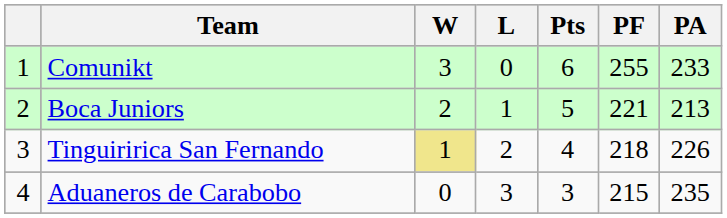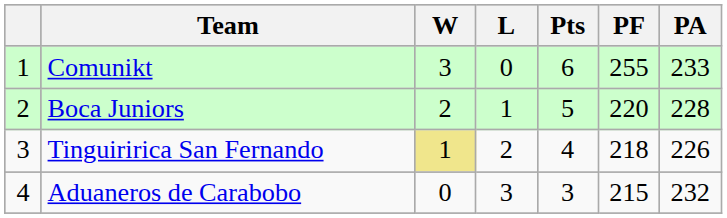 <table class="wikitable" style="text-align: center;">
 <tr>
 <th width=15></th>
 <th width=220>Team</th>
 <th width=30>W</th>
 <th width=30>L</th>
 <th width=30>Pts</th>
 <th width=30>PF</th>
 <th width=30>PA</th>
 </tr>
 <tr style="background:#cfc;">
 <td>1</td>
 <td align="left"> <a href='#'>Comunikt</a></td>
 <td>3</td>
 <td>0</td>
 <td>6</td>
 <td>255</td>
 <td>233</td>
 </tr>
 <tr style="background:#cfc;">
 <td>2</td>
 <td align="left"> <a href='#'>Boca Juniors</a></td>
 <td>2</td>
 <td>1</td>
 <td>5</td>
-<td>221</td>
-<td>213</td>
+<td>220</td>
+<td>228</td>
 </tr>
 <tr>
 <td>3</td>
 <td align="left"> <a href='#'>Tinguiririca San Fernando</a></td>
 <td style="background: khaki;">1</td>
 <td>2</td>
 <td>4</td>
 <td>218</td>
 <td>226</td>
 </tr>
 <tr>
 <td>4</td>
 <td align="left"> <a href='#'>Aduaneros de Carabobo</a></td>
 <td>0</td>
 <td>3</td>
 <td>3</td>
 <td>215</td>
-<td>235</td>
+<td>232</td>
 </tr>
 </table>
